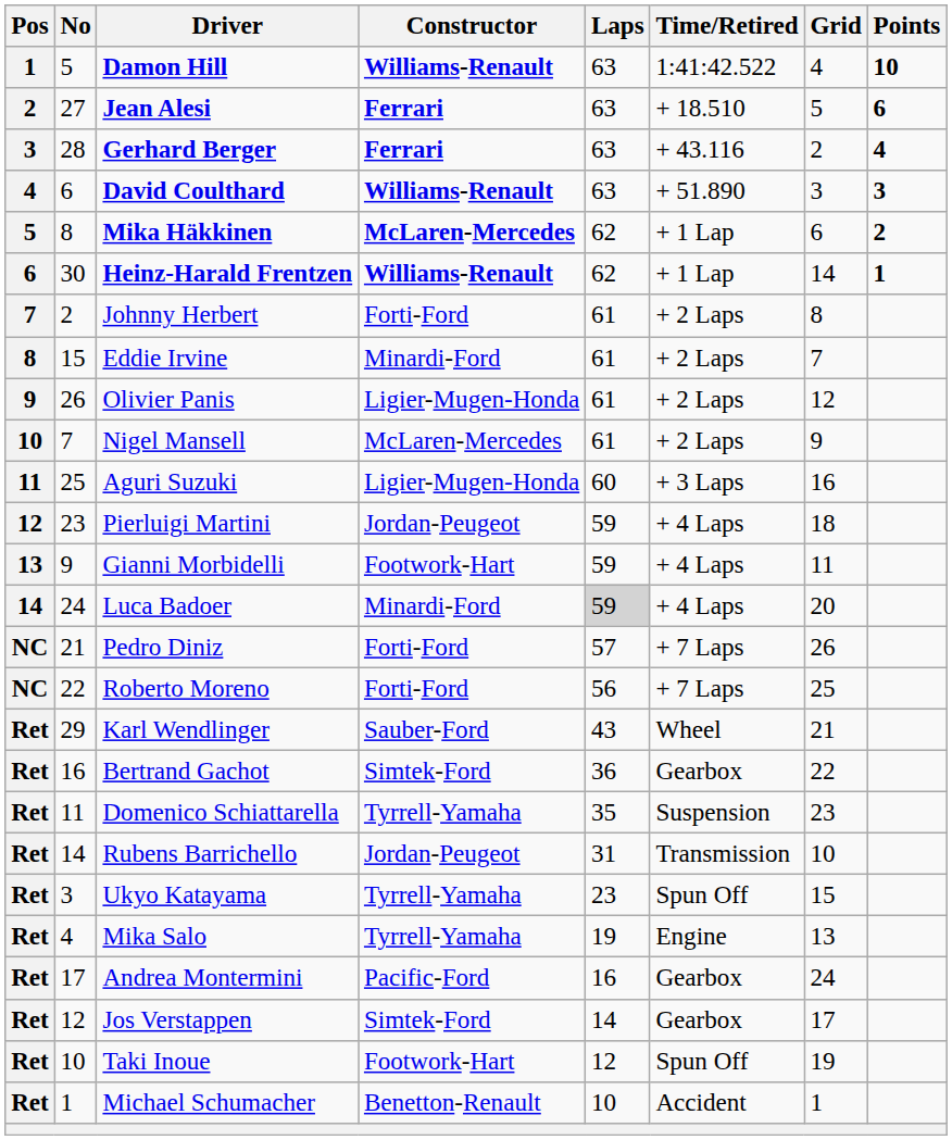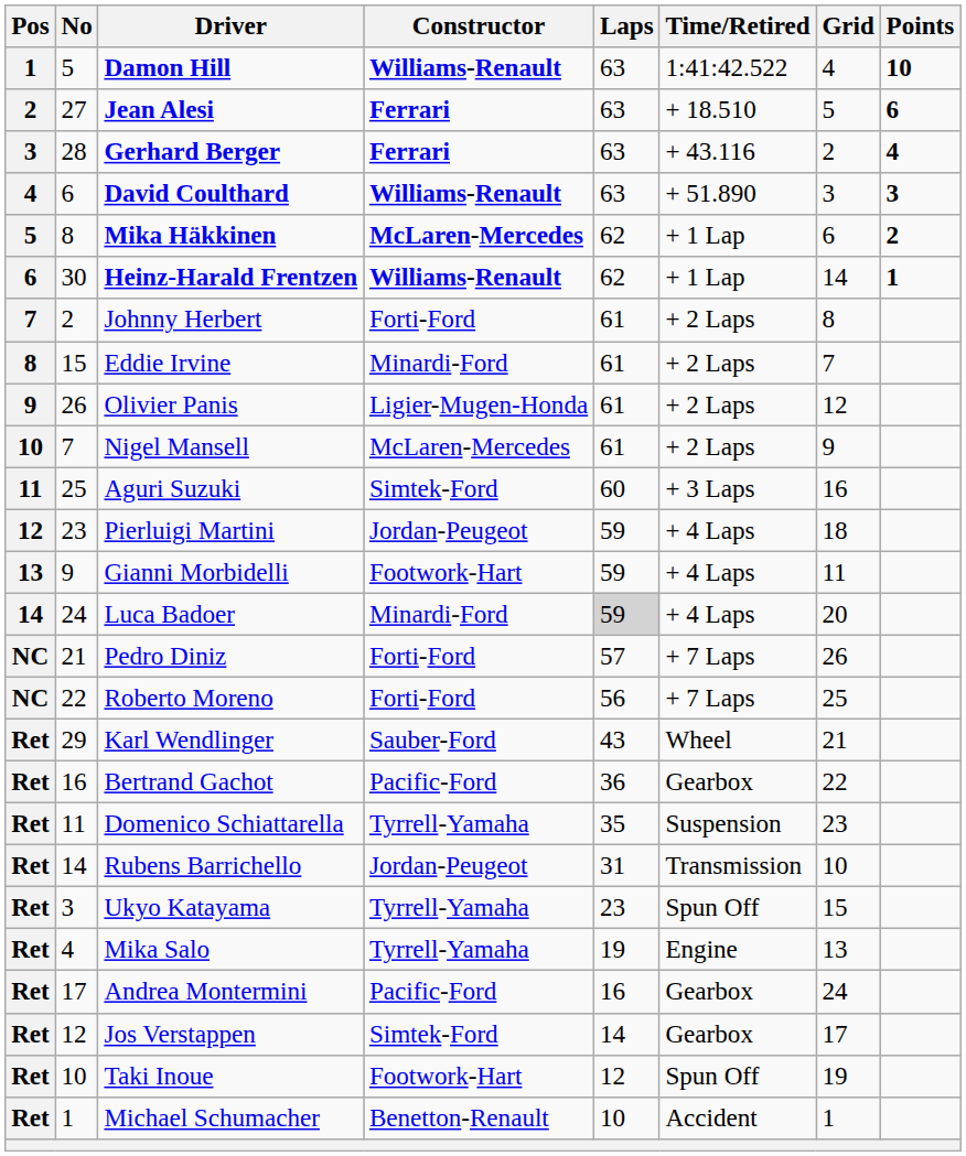 <table class="wikitable" style="font-size: 95%;">
 <tr>
 <th>Pos</th>
 <th>No</th>
 <th>Driver</th>
 <th>Constructor</th>
 <th>Laps</th>
 <th>Time/Retired</th>
 <th>Grid</th>
 <th>Points</th>
 </tr>
 <tr>
 <th>1</th>
 <td>5</td>
 <td> <strong><a href='#'>Damon Hill</a></strong></td>
 <td><strong><a href='#'>Williams</a>-<a href='#'>Renault</a></strong></td>
 <td>63</td>
 <td>1:41:42.522</td>
 <td>4</td>
 <td><strong>10</strong></td>
 </tr>
 <tr>
 <th>2</th>
 <td>27</td>
 <td> <strong><a href='#'>Jean Alesi</a></strong></td>
 <td><strong><a href='#'>Ferrari</a></strong></td>
 <td>63</td>
 <td>+ 18.510</td>
 <td>5</td>
 <td><strong>6</strong></td>
 </tr>
 <tr>
 <th>3</th>
 <td>28</td>
 <td> <strong><a href='#'>Gerhard Berger</a></strong></td>
 <td><strong><a href='#'>Ferrari</a></strong></td>
 <td>63</td>
 <td>+ 43.116</td>
 <td>2</td>
 <td><strong>4</strong></td>
 </tr>
 <tr>
 <th>4</th>
 <td>6</td>
 <td> <strong><a href='#'>David Coulthard</a></strong></td>
 <td><strong><a href='#'>Williams</a>-<a href='#'>Renault</a></strong></td>
 <td>63</td>
 <td>+ 51.890</td>
 <td>3</td>
 <td><strong>3</strong></td>
 </tr>
 <tr>
 <th>5</th>
 <td>8</td>
 <td> <strong><a href='#'>Mika Häkkinen</a></strong></td>
 <td><strong><a href='#'>McLaren</a>-<a href='#'>Mercedes</a></strong></td>
 <td>62</td>
 <td>+ 1 Lap</td>
 <td>6</td>
 <td><strong>2</strong></td>
 </tr>
 <tr>
 <th>6</th>
 <td>30</td>
 <td> <strong><a href='#'>Heinz-Harald Frentzen</a></strong></td>
 <td><strong><a href='#'>Williams</a>-<a href='#'>Renault</a></strong></td>
 <td>62</td>
 <td>+ 1 Lap</td>
 <td>14</td>
 <td><strong>1</strong></td>
 </tr>
 <tr>
 <th>7</th>
 <td>2</td>
 <td> <a href='#'>Johnny Herbert</a></td>
 <td><a href='#'>Forti</a>-<a href='#'>Ford</a></td>
 <td>61</td>
 <td>+ 2 Laps</td>
 <td>8</td>
 <td> </td>
 </tr>
 <tr>
 <th>8</th>
 <td>15</td>
 <td> <a href='#'>Eddie Irvine</a></td>
 <td><a href='#'>Minardi</a>-<a href='#'>Ford</a></td>
 <td>61</td>
 <td>+ 2 Laps</td>
 <td>7</td>
 <td> </td>
 </tr>
 <tr>
 <th>9</th>
 <td>26</td>
 <td> <a href='#'>Olivier Panis</a></td>
 <td><a href='#'>Ligier</a>-<a href='#'>Mugen-Honda</a></td>
 <td>61</td>
 <td>+ 2 Laps</td>
 <td>12</td>
 <td> </td>
 </tr>
 <tr>
 <th>10</th>
 <td>7</td>
 <td> <a href='#'>Nigel Mansell</a></td>
 <td><a href='#'>McLaren</a>-<a href='#'>Mercedes</a></td>
 <td>61</td>
 <td>+ 2 Laps</td>
 <td>9</td>
 <td> </td>
 </tr>
 <tr>
 <th>11</th>
 <td>25</td>
 <td> <a href='#'>Aguri Suzuki</a></td>
-<td><a href='#'>Ligier</a>-<a href='#'>Mugen-Honda</a></td>
+<td><a href='#'>Simtek</a>-<a href='#'>Ford</a></td>
 <td>60</td>
 <td>+ 3 Laps</td>
 <td>16</td>
 <td> </td>
 </tr>
 <tr>
 <th>12</th>
 <td>23</td>
 <td> <a href='#'>Pierluigi Martini</a></td>
 <td><a href='#'>Jordan</a>-<a href='#'>Peugeot</a></td>
 <td>59</td>
 <td>+ 4 Laps</td>
 <td>18</td>
 <td> </td>
 </tr>
 <tr>
 <th>13</th>
 <td>9</td>
 <td> <a href='#'>Gianni Morbidelli</a></td>
 <td><a href='#'>Footwork</a>-<a href='#'>Hart</a></td>
 <td>59</td>
 <td>+ 4 Laps</td>
 <td>11</td>
 <td> </td>
 </tr>
 <tr>
 <th>14</th>
 <td>24</td>
 <td> <a href='#'>Luca Badoer</a></td>
 <td><a href='#'>Minardi</a>-<a href='#'>Ford</a></td>
 <td style="background: lightgrey;">59</td>
 <td>+ 4 Laps</td>
 <td>20</td>
 <td> </td>
 </tr>
 <tr>
 <th>NC</th>
 <td>21</td>
 <td> <a href='#'>Pedro Diniz</a></td>
 <td><a href='#'>Forti</a>-<a href='#'>Ford</a></td>
 <td>57</td>
 <td>+ 7 Laps</td>
 <td>26</td>
 <td> </td>
 </tr>
 <tr>
 <th>NC</th>
 <td>22</td>
 <td> <a href='#'>Roberto Moreno</a></td>
 <td><a href='#'>Forti</a>-<a href='#'>Ford</a></td>
 <td>56</td>
 <td>+ 7 Laps</td>
 <td>25</td>
 <td> </td>
 </tr>
 <tr>
 <th>Ret</th>
 <td>29</td>
 <td> <a href='#'>Karl Wendlinger</a></td>
 <td><a href='#'>Sauber</a>-<a href='#'>Ford</a></td>
 <td>43</td>
 <td>Wheel</td>
 <td>21</td>
 <td> </td>
 </tr>
 <tr>
 <th>Ret</th>
 <td>16</td>
 <td> <a href='#'>Bertrand Gachot</a></td>
-<td><a href='#'>Simtek</a>-<a href='#'>Ford</a></td>
+<td><a href='#'>Pacific</a>-<a href='#'>Ford</a></td>
 <td>36</td>
 <td>Gearbox</td>
 <td>22</td>
 <td> </td>
 </tr>
 <tr>
 <th>Ret</th>
 <td>11</td>
 <td> <a href='#'>Domenico Schiattarella</a></td>
 <td><a href='#'>Tyrrell</a>-<a href='#'>Yamaha</a></td>
 <td>35</td>
 <td>Suspension</td>
 <td>23</td>
 <td> </td>
 </tr>
 <tr>
 <th>Ret</th>
 <td>14</td>
 <td> <a href='#'>Rubens Barrichello</a></td>
 <td><a href='#'>Jordan</a>-<a href='#'>Peugeot</a></td>
 <td>31</td>
 <td>Transmission</td>
 <td>10</td>
 <td> </td>
 </tr>
 <tr>
 <th>Ret</th>
 <td>3</td>
 <td> <a href='#'>Ukyo Katayama</a></td>
 <td><a href='#'>Tyrrell</a>-<a href='#'>Yamaha</a></td>
 <td>23</td>
 <td>Spun Off</td>
 <td>15</td>
 <td> </td>
 </tr>
 <tr>
 <th>Ret</th>
 <td>4</td>
 <td> <a href='#'>Mika Salo</a></td>
 <td><a href='#'>Tyrrell</a>-<a href='#'>Yamaha</a></td>
 <td>19</td>
 <td>Engine</td>
 <td>13</td>
 <td> </td>
 </tr>
 <tr>
 <th>Ret</th>
 <td>17</td>
 <td> <a href='#'>Andrea Montermini</a></td>
 <td><a href='#'>Pacific</a>-<a href='#'>Ford</a></td>
 <td>16</td>
 <td>Gearbox</td>
 <td>24</td>
 <td> </td>
 </tr>
 <tr>
 <th>Ret</th>
 <td>12</td>
 <td> <a href='#'>Jos Verstappen</a></td>
 <td><a href='#'>Simtek</a>-<a href='#'>Ford</a></td>
 <td>14</td>
 <td>Gearbox</td>
 <td>17</td>
 <td> </td>
 </tr>
 <tr>
 <th>Ret</th>
 <td>10</td>
 <td> <a href='#'>Taki Inoue</a></td>
 <td><a href='#'>Footwork</a>-<a href='#'>Hart</a></td>
 <td>12</td>
 <td>Spun Off</td>
 <td>19</td>
 <td> </td>
 </tr>
 <tr>
 <th>Ret</th>
 <td>1</td>
 <td> <a href='#'>Michael Schumacher</a></td>
 <td><a href='#'>Benetton</a>-<a href='#'>Renault</a></td>
 <td>10</td>
 <td>Accident</td>
 <td>1</td>
 <td> </td>
 </tr>
 <tr>
 <th colspan="8"></th>
 </tr>
 </table>
